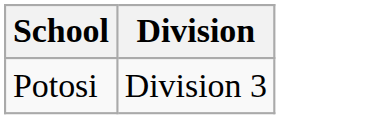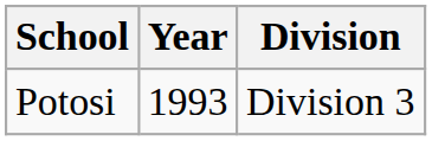 <table class="wikitable">
 <tr>
 <th>School</th>
+<th>Year</th>
 <th>Division</th>
 </tr>
 <tr>
 <td>Potosi</td>
+<td>1993</td>
 <td>Division 3</td>
 </tr>
 </table>
